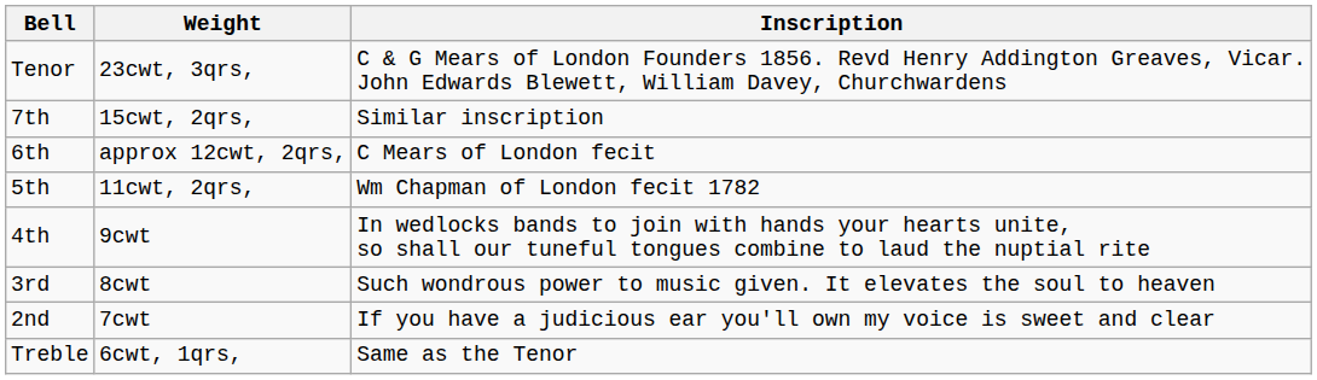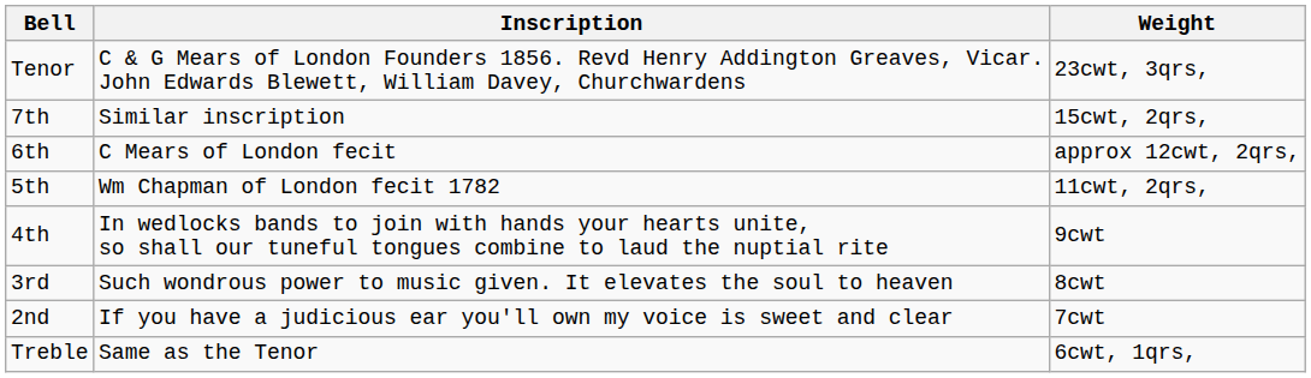 <table class="wikitable">
 <tr>
 <th>Bell</th>
+<th>Inscription</th>
 <th>Weight</th>
-<th>Inscription</th>
 </tr>
 <tr>
 <td>Tenor</td>
+<td>C & G Mears of London Founders 1856. Revd Henry Addington Greaves, Vicar.<br>John Edwards Blewett, William Davey, Churchwardens</td>
 <td>23cwt, 3qrs, </td>
-<td>C & G Mears of London Founders 1856. Revd Henry Addington Greaves, Vicar.<br>John Edwards Blewett, William Davey, Churchwardens</td>
 </tr>
 <tr>
 <td>7th</td>
+<td>Similar inscription</td>
 <td>15cwt, 2qrs, </td>
-<td>Similar inscription</td>
 </tr>
 <tr>
 <td>6th</td>
+<td>C Mears of London fecit</td>
 <td>approx 12cwt, 2qrs, </td>
-<td>C Mears of London fecit</td>
 </tr>
 <tr>
 <td>5th</td>
+<td>Wm Chapman of London fecit 1782</td>
 <td>11cwt, 2qrs, </td>
-<td>Wm Chapman of London fecit 1782</td>
 </tr>
 <tr>
 <td>4th</td>
+<td>In wedlocks bands to join with hands your hearts unite,<br>so shall our tuneful tongues combine to laud the nuptial rite</td>
 <td>9cwt</td>
-<td>In wedlocks bands to join with hands your hearts unite,<br>so shall our tuneful tongues combine to laud the nuptial rite</td>
 </tr>
 <tr>
 <td>3rd</td>
+<td>Such wondrous power to music given. It elevates the soul to heaven</td>
 <td>8cwt</td>
-<td>Such wondrous power to music given. It elevates the soul to heaven</td>
 </tr>
 <tr>
 <td>2nd</td>
+<td>If you have a judicious ear you'll own my voice is sweet and clear</td>
 <td>7cwt</td>
-<td>If you have a judicious ear you'll own my voice is sweet and clear</td>
 </tr>
 <tr>
 <td>Treble</td>
+<td>Same as the Tenor</td>
 <td>6cwt, 1qrs, </td>
-<td>Same as the Tenor</td>
 </tr>
 </table>
